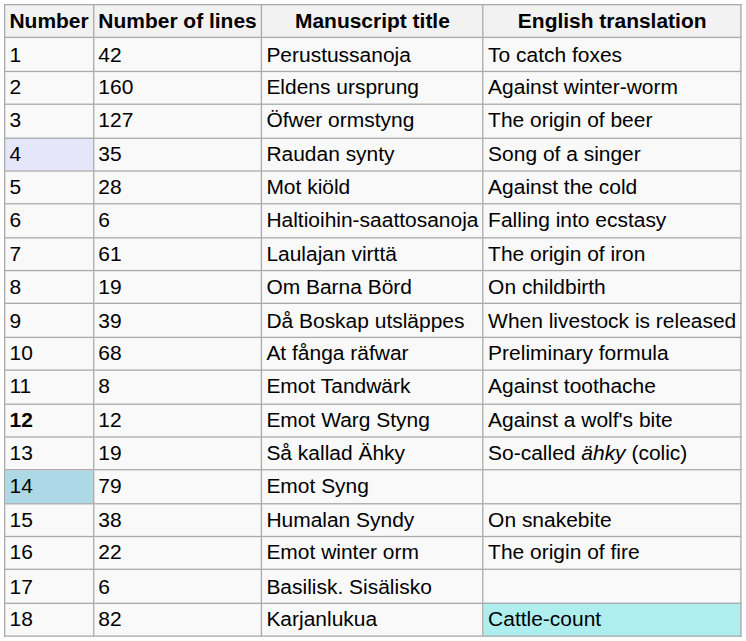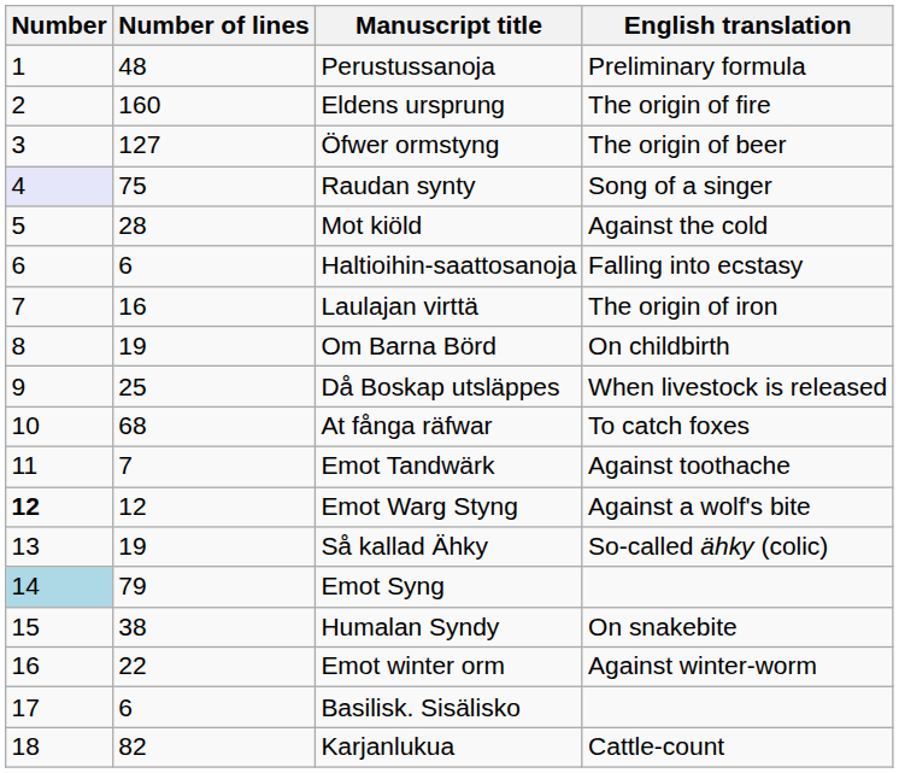 <table class="wikitable">
 <tr>
 <th>Number</th>
 <th>Number of lines</th>
 <th>Manuscript title</th>
 <th>English translation</th>
 </tr>
 <tr>
 <td>1</td>
-<td>42</td>
+<td>48</td>
 <td>Perustussanoja</td>
-<td>To catch foxes</td>
+<td>Preliminary formula</td>
 </tr>
 <tr>
 <td>2</td>
 <td>160</td>
 <td>Eldens ursprung</td>
-<td>Against winter-worm</td>
+<td>The origin of fire</td>
 </tr>
 <tr>
 <td>3</td>
 <td>127</td>
 <td>Öfwer ormstyng</td>
 <td>The origin of beer</td>
 </tr>
 <tr>
 <td style="background: lavender;">4</td>
-<td>35</td>
+<td>75</td>
 <td>Raudan synty</td>
 <td>Song of a singer</td>
 </tr>
 <tr>
 <td>5</td>
 <td>28</td>
 <td>Mot kiöld</td>
 <td>Against the cold</td>
 </tr>
 <tr>
 <td>6</td>
 <td>6</td>
 <td>Haltioihin-saattosanoja</td>
 <td>Falling into ecstasy</td>
 </tr>
 <tr>
 <td>7</td>
-<td>61</td>
+<td>16</td>
 <td>Laulajan virttä</td>
 <td>The origin of iron</td>
 </tr>
 <tr>
 <td>8</td>
 <td>19</td>
 <td>Om Barna Börd</td>
 <td>On childbirth</td>
 </tr>
 <tr>
 <td>9</td>
-<td>39</td>
+<td>25</td>
 <td>Då Boskap utsläppes</td>
 <td>When livestock is released</td>
 </tr>
 <tr>
 <td>10</td>
 <td>68</td>
 <td>At fånga räfwar</td>
-<td>Preliminary formula</td>
+<td>To catch foxes</td>
 </tr>
 <tr>
 <td>11</td>
-<td>8</td>
+<td>7</td>
 <td>Emot Tandwärk</td>
 <td>Against toothache</td>
 </tr>
 <tr>
 <td><strong>12</strong></td>
 <td>12</td>
 <td>Emot Warg Styng</td>
 <td>Against a wolf's bite</td>
 </tr>
 <tr>
 <td>13</td>
 <td>19</td>
 <td>Så kallad Ähky</td>
 <td>So-called <em>ähky</em> (colic)</td>
 </tr>
 <tr>
 <td style="background: lightblue;">14</td>
 <td>79</td>
 <td>Emot Syng</td>
 <td></td>
 </tr>
 <tr>
 <td>15</td>
 <td>38</td>
 <td>Humalan Syndy</td>
 <td>On snakebite</td>
 </tr>
 <tr>
 <td>16</td>
 <td>22</td>
 <td>Emot winter orm</td>
-<td>The origin of fire</td>
+<td>Against winter-worm</td>
 </tr>
 <tr>
 <td>17</td>
 <td>6</td>
 <td>Basilisk. Sisälisko</td>
 <td></td>
 </tr>
 <tr>
 <td>18</td>
 <td>82</td>
 <td>Karjanlukua</td>
-<td style="background: paleturquoise;">Cattle-count</td>
+<td>Cattle-count</td>
 </tr>
 </table>
